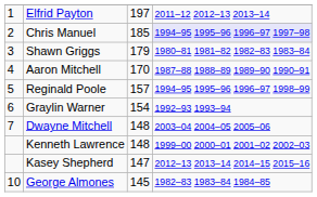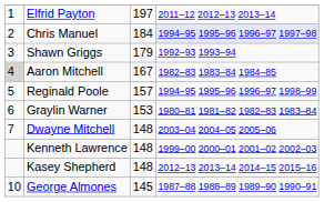 <table class="wikitable">
 <tr>
 </tr>
 <tr>
 <td>1</td>
 <td><a href='#'>Elfrid Payton</a></td>
 <td>197</td>
 <td style="font-size:80%;"><a href='#'>2011–12</a> <a href='#'>2012–13</a> <a href='#'>2013–14</a></td>
 </tr>
 <tr>
 <td>2</td>
 <td>Chris Manuel</td>
-<td>185</td>
+<td>184</td>
 <td style="background: lavender; font-size:80%;"><a href='#'>1994–95</a> <a href='#'>1995–96</a> <a href='#'>1996–97</a> <a href='#'>1997–98</a></td>
 </tr>
 <tr>
 <td>3</td>
 <td>Shawn Griggs</td>
 <td>179</td>
-<td style="font-size:80%;"><a href='#'>1980–81</a> <a href='#'>1981–82</a> <a href='#'>1982–83</a> <a href='#'>1983–84</a></td>
+<td style="font-size:80%;"><a href='#'>1992–93</a> <a href='#'>1993–94</a></td>
 </tr>
 <tr>
-<td>4</td>
+<td style="background: lightgrey;">4</td>
 <td>Aaron Mitchell</td>
-<td>170</td>
-<td style="font-size:80%;"><a href='#'>1987–88</a> <a href='#'>1988–89</a> <a href='#'>1989–90</a> <a href='#'>1990–91</a></td>
+<td>167</td>
+<td style="font-size:80%;"><a href='#'>1982–83</a> <a href='#'>1983–84</a> <a href='#'>1984–85</a></td>
 </tr>
 <tr>
 <td>5</td>
 <td>Reginald Poole</td>
 <td>157</td>
 <td style="font-size:80%;"><a href='#'>1994–95</a> <a href='#'>1995–96</a> <a href='#'>1996–97</a> <a href='#'>1998–99</a></td>
 </tr>
 <tr>
 <td>6</td>
 <td>Graylin Warner</td>
-<td>154</td>
-<td style="font-size:80%;"><a href='#'>1992–93</a> <a href='#'>1993–94</a></td>
+<td>153</td>
+<td style="font-size:80%;"><a href='#'>1980–81</a> <a href='#'>1981–82</a> <a href='#'>1982–83</a> <a href='#'>1983–84</a></td>
 </tr>
 <tr>
 <td>7</td>
 <td><a href='#'>Dwayne Mitchell</a></td>
 <td>148</td>
 <td style="font-size:80%;"><a href='#'>2003–04</a> <a href='#'>2004–05</a> <a href='#'>2005–06</a></td>
 </tr>
 <tr>
 <td></td>
 <td>Kenneth Lawrence</td>
 <td>148</td>
 <td style="font-size:80%;"><a href='#'>1999–00</a> <a href='#'>2000–01</a> <a href='#'>2001–02</a> <a href='#'>2002–03</a></td>
 </tr>
 <tr>
 <td></td>
 <td>Kasey Shepherd</td>
-<td>147</td>
+<td>148</td>
 <td style="font-size:80%;"><a href='#'>2012–13</a> <a href='#'>2013–14</a> <a href='#'>2014–15</a> <a href='#'>2015–16</a></td>
 </tr>
 <tr>
 <td>10</td>
 <td><a href='#'>George Almones</a></td>
 <td>145</td>
-<td style="font-size:80%;"><a href='#'>1982–83</a> <a href='#'>1983–84</a> <a href='#'>1984–85</a></td>
+<td style="font-size:80%;"><a href='#'>1987–88</a> <a href='#'>1988–89</a> <a href='#'>1989–90</a> <a href='#'>1990–91</a></td>
 </tr>
 </table>
